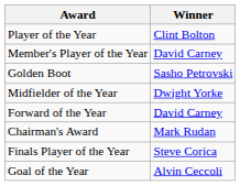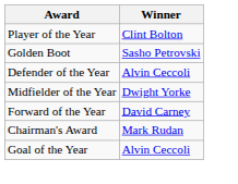 <table class="wikitable">
 <tr>
 <th>Award</th>
 <th>Winner</th>
 </tr>
 <tr>
 <td>Player of the Year</td>
 <td> <a href='#'>Clint Bolton</a></td>
 </tr>
 <tr>
-<td>Member's Player of the Year</td>
-<td> <a href='#'>David Carney</a></td>
+<td>Golden Boot</td>
+<td> <a href='#'>Sasho Petrovski</a></td>
 </tr>
 <tr>
-<td>Golden Boot</td>
-<td> <a href='#'>Sasho Petrovski</a></td>
+<td>Defender of the Year</td>
+<td> <a href='#'>Alvin Ceccoli</a></td>
 </tr>
 <tr>
 <td>Midfielder of the Year</td>
 <td> <a href='#'>Dwight Yorke</a></td>
 </tr>
 <tr>
 <td>Forward of the Year</td>
 <td> <a href='#'>David Carney</a></td>
 </tr>
 <tr>
 <td>Chairman's Award</td>
 <td> <a href='#'>Mark Rudan</a></td>
 </tr>
 <tr>
-<td>Finals Player of the Year</td>
-<td> <a href='#'>Steve Corica</a></td>
-</tr>
-<tr>
 <td>Goal of the Year</td>
 <td> <a href='#'>Alvin Ceccoli</a></td>
 </tr>
 </table>
